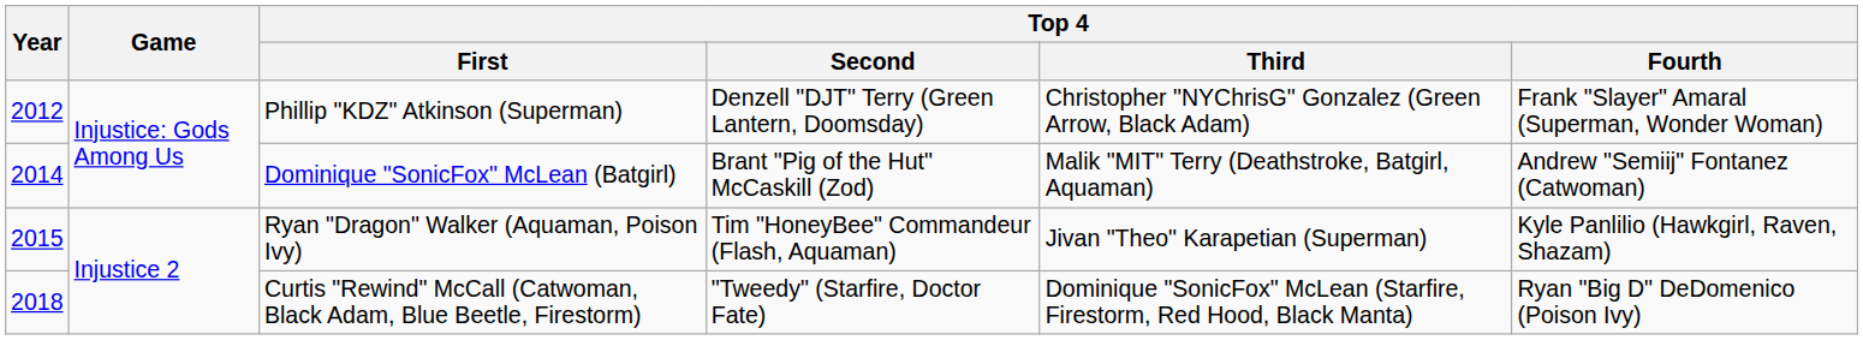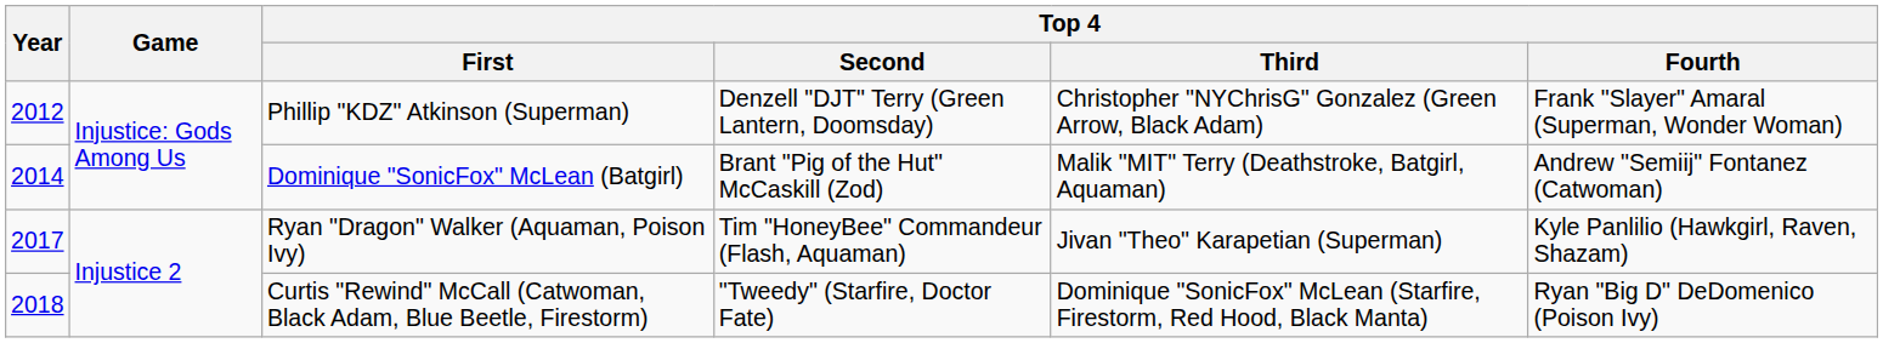 <table class="wikitable sortable" width=100%>
 <tr>
 <th rowspan=2>Year</th>
 <th rowspan=2>Game</th>
 <th colspan=4>Top 4</th>
 </tr>
 <tr>
 <th>First</th>
 <th>Second</th>
 <th>Third</th>
 <th>Fourth</th>
 </tr>
 <tr>
 <td><a href='#'>2012</a></td>
 <td rowspan="2"><a href='#'>Injustice: Gods Among Us</a></td>
 <td> Phillip "KDZ" Atkinson (Superman)</td>
 <td> Denzell "DJT" Terry (Green Lantern, Doomsday)</td>
 <td> Christopher "NYChrisG" Gonzalez (Green Arrow, Black Adam)</td>
 <td> Frank "Slayer" Amaral (Superman, Wonder Woman)</td>
 </tr>
 <tr>
 <td><a href='#'>2014</a></td>
 <td> <a href='#'>Dominique "SonicFox" McLean</a> (Batgirl)</td>
 <td> Brant "Pig of the Hut" McCaskill (Zod)</td>
 <td> Malik "MIT" Terry (Deathstroke, Batgirl, Aquaman)</td>
 <td> Andrew "Semiij" Fontanez (Catwoman)</td>
 </tr>
 <tr>
-<td><a href='#'>2015</a></td>
+<td><a href='#'>2017</a></td>
 <td rowspan="2"><a href='#'>Injustice 2</a></td>
 <td> Ryan "Dragon" Walker (Aquaman, Poison Ivy)</td>
 <td> Tim "HoneyBee" Commandeur (Flash, Aquaman)</td>
 <td> Jivan "Theo" Karapetian (Superman)</td>
 <td> Kyle Panlilio (Hawkgirl, Raven, Shazam)</td>
 </tr>
 <tr>
 <td><a href='#'>2018</a></td>
 <td> Curtis "Rewind" McCall (Catwoman, Black Adam, Blue Beetle, Firestorm)</td>
 <td> "Tweedy" (Starfire, Doctor Fate)</td>
 <td> Dominique "SonicFox" McLean (Starfire, Firestorm, Red Hood, Black Manta)</td>
 <td> Ryan "Big D" DeDomenico (Poison Ivy)</td>
 </tr>
 </table>
